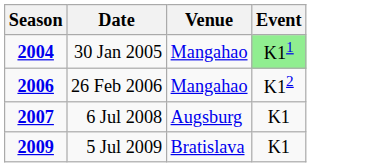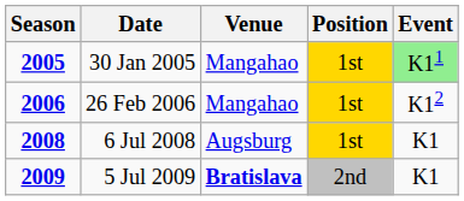 <table class="wikitable" style="text-align:center; font-size:95%;">
 <tr>
 <th>Season</th>
 <th>Date</th>
 <th>Venue</th>
+<th>Position</th>
 <th>Event</th>
 </tr>
 <tr>
-<td><strong><a href='#'>2004</a></strong></td>
+<td><strong><a href='#'>2005</a></strong></td>
 <td align=right>30 Jan 2005</td>
 <td align=left><a href='#'>Mangahao</a></td>
+<td bgcolor=gold>1st</td>
 <td style="background: lightgreen;">K1<sup><a href='#'>1</a></sup></td>
 </tr>
 <tr>
 <td><strong><a href='#'>2006</a></strong></td>
 <td align=right>26 Feb 2006</td>
 <td align=left><a href='#'>Mangahao</a></td>
+<td bgcolor=gold>1st</td>
 <td>K1<sup><a href='#'>2</a></sup></td>
 </tr>
 <tr>
-<td><strong><a href='#'>2007</a></strong></td>
+<td><strong><a href='#'>2008</a></strong></td>
 <td align=right>6 Jul 2008</td>
 <td align=left><a href='#'>Augsburg</a></td>
+<td bgcolor=gold>1st</td>
 <td>K1</td>
 </tr>
 <tr>
 <td><strong><a href='#'>2009</a></strong></td>
 <td align=right>5 Jul 2009</td>
-<td align=left><a href='#'>Bratislava</a></td>
+<td align=left><strong><a href='#'>Bratislava</a></strong></td>
+<td bgcolor=silver>2nd</td>
 <td>K1</td>
 </tr>
 </table>
